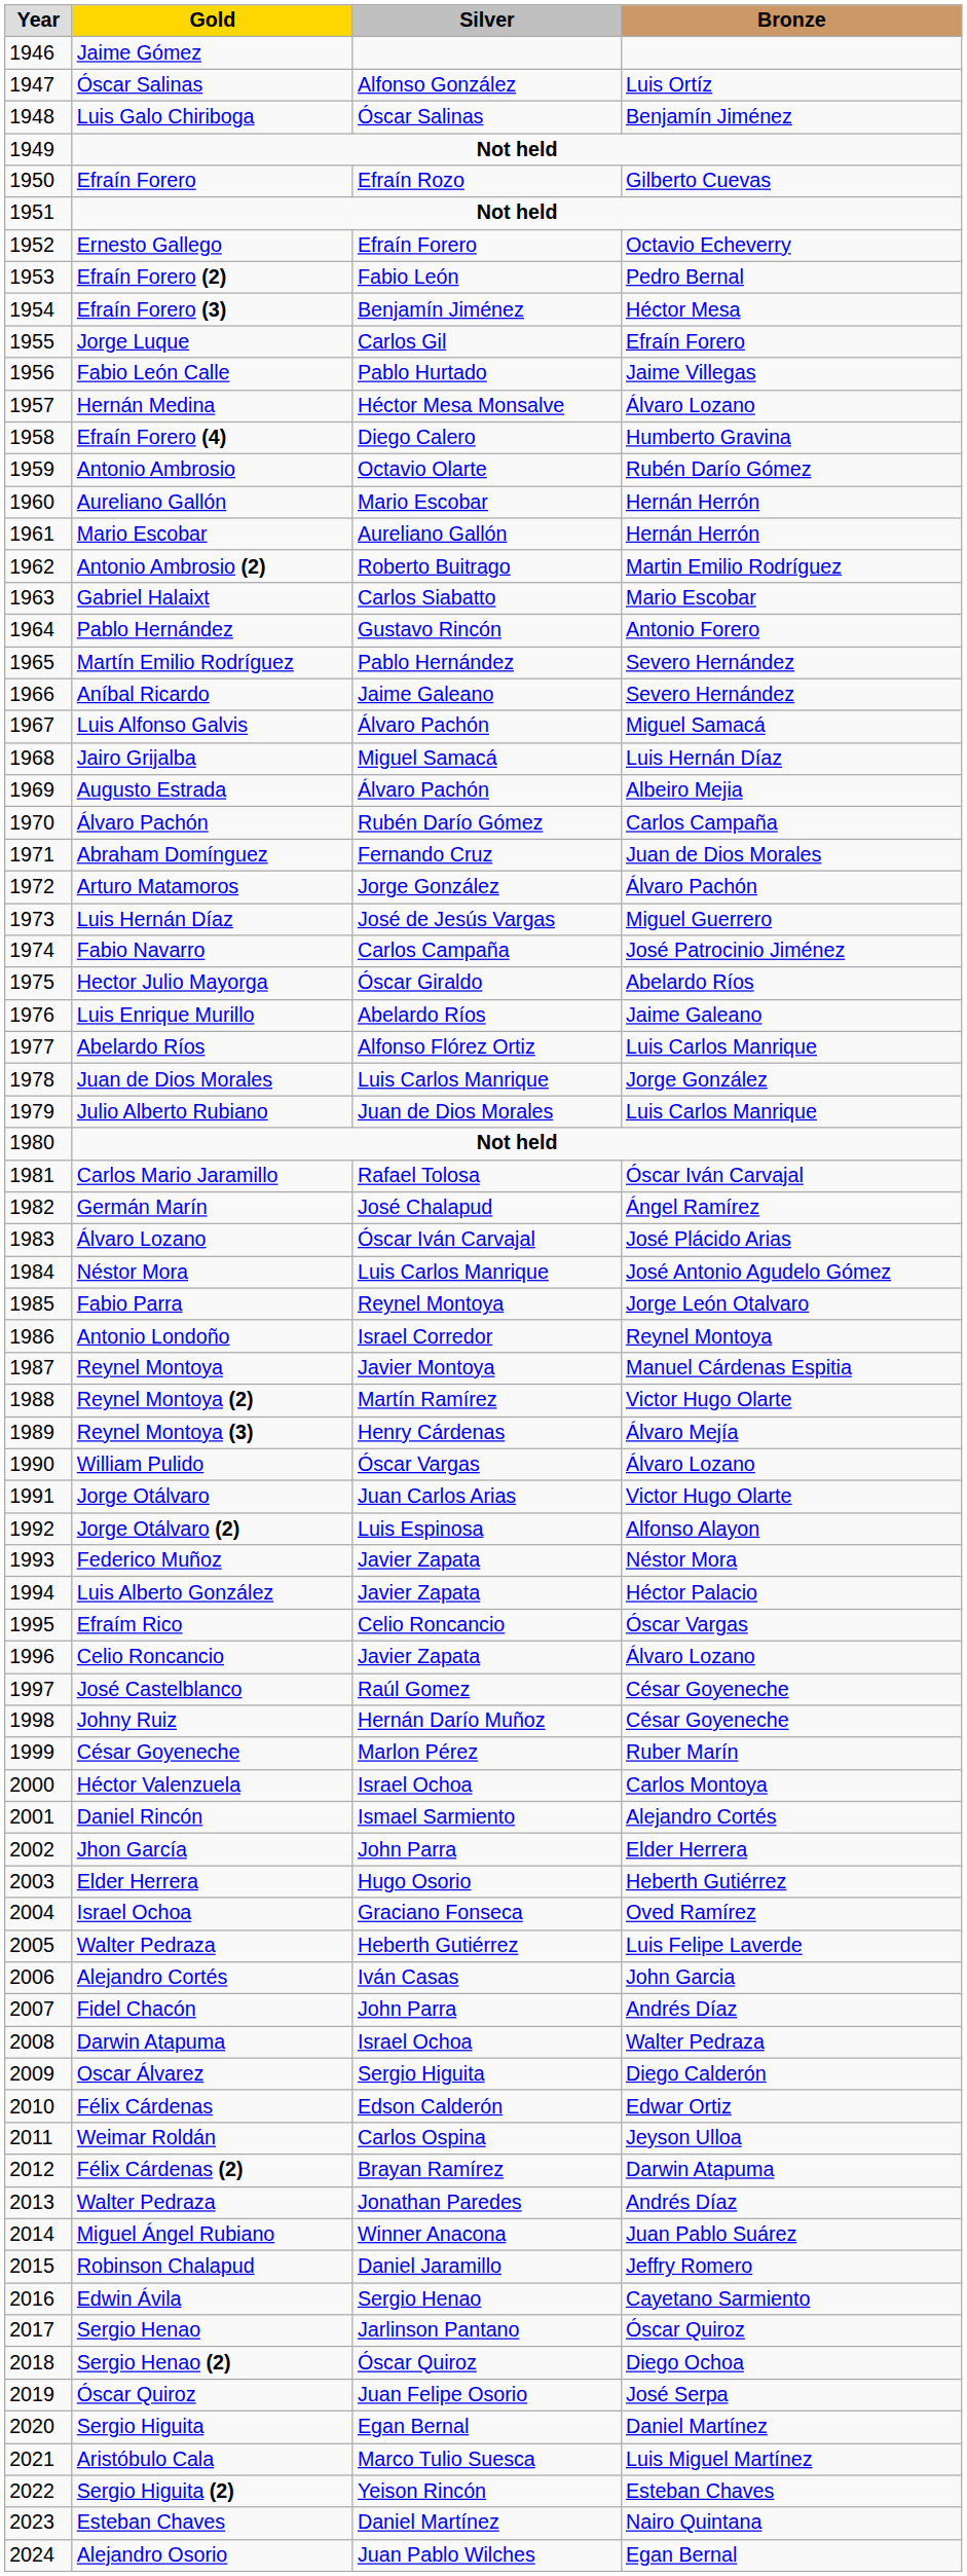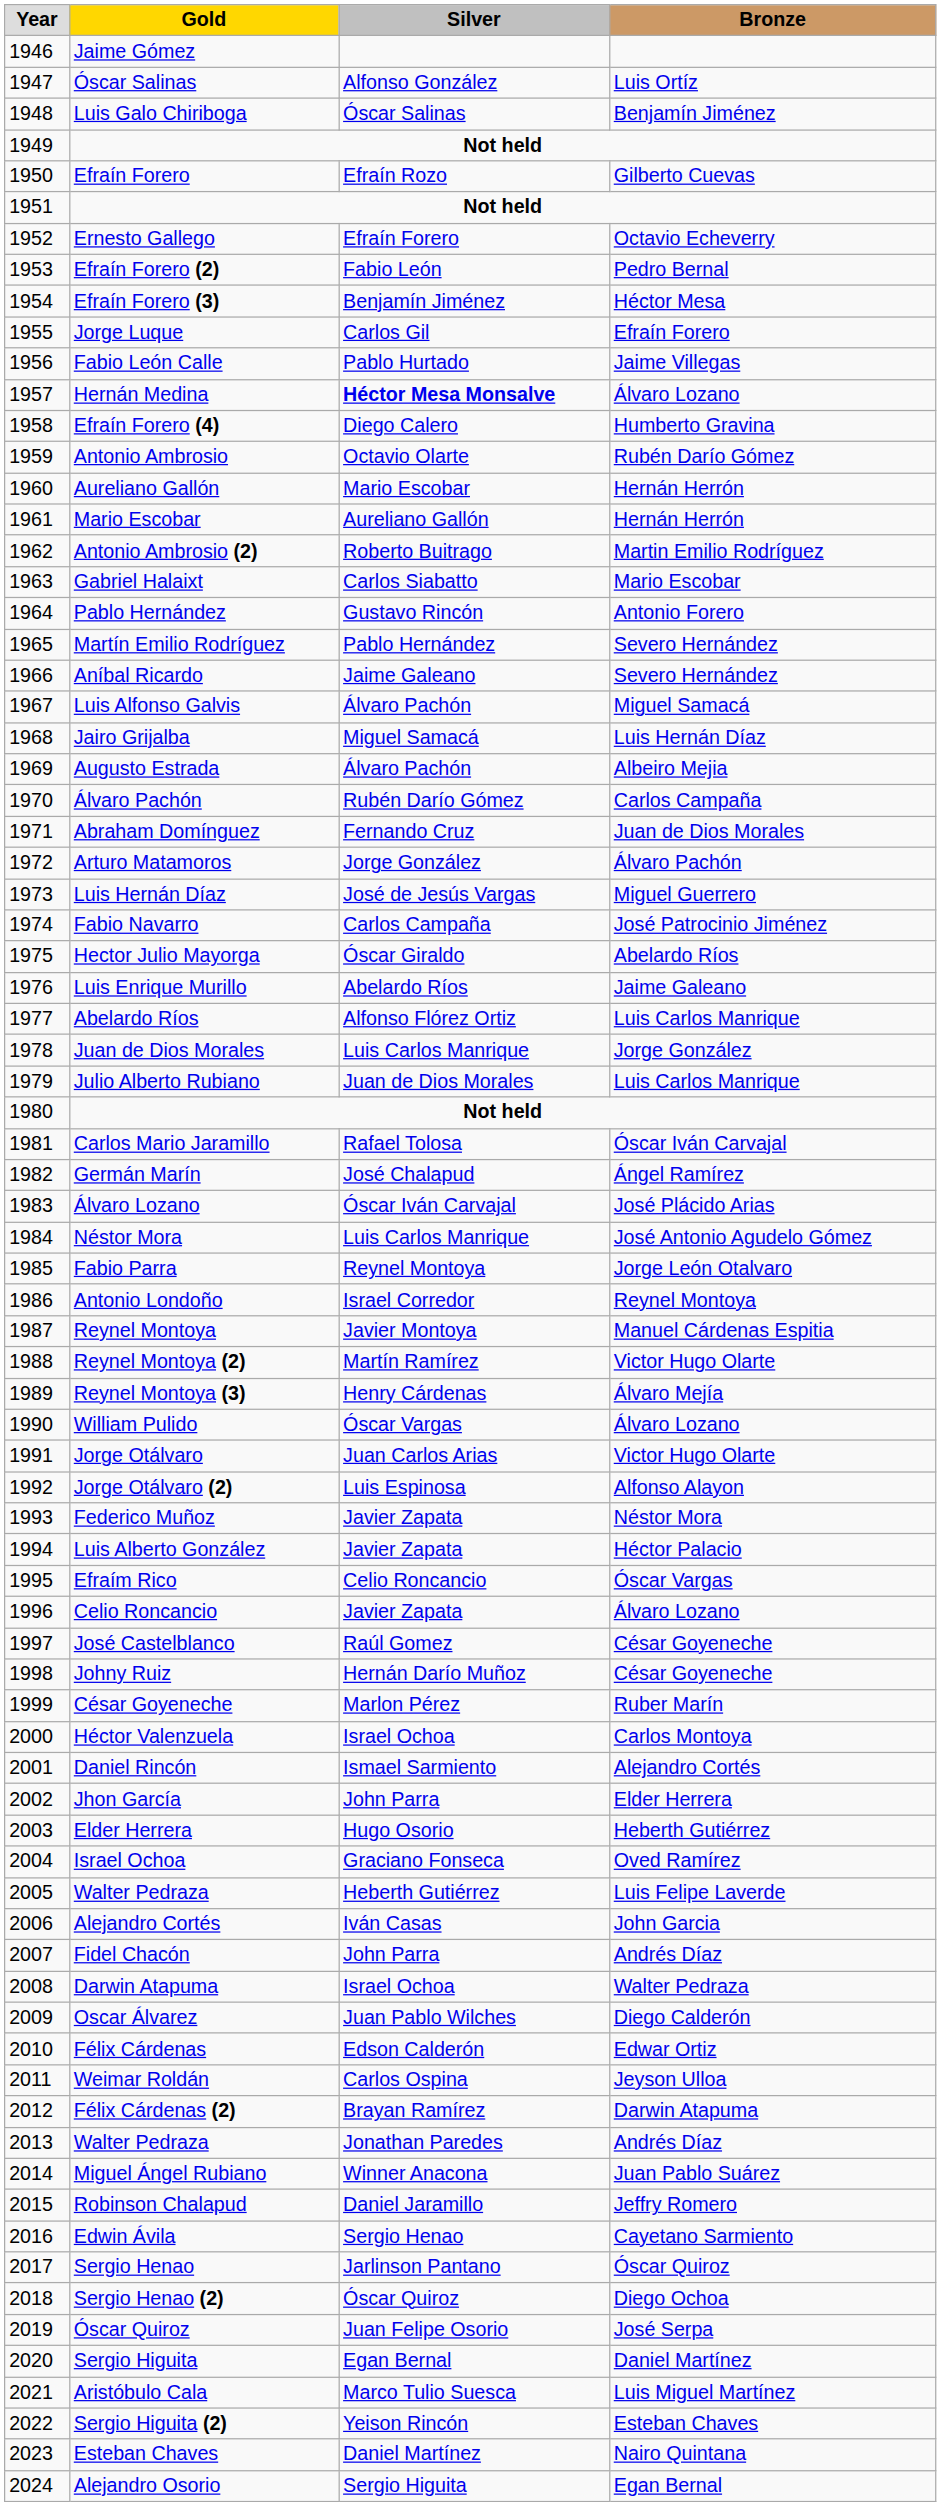 <table class="wikitable" style="width: 60%; text-align:left;">
 <tr>
 <td style="background:#DDDDDD; font-weight:bold; text-align:center;">Year</td>
 <td style="background:gold; font-weight:bold; text-align:center;">Gold</td>
 <td style="background:silver; font-weight:bold; text-align:center;">Silver</td>
 <td style="background:#cc9966; font-weight:bold; text-align:center;">Bronze</td>
 </tr>
 <tr>
 <td>1946</td>
 <td><a href='#'>Jaime Gómez</a></td>
 <td></td>
 <td></td>
 </tr>
 <tr>
 <td>1947</td>
 <td><a href='#'>Óscar Salinas</a></td>
 <td><a href='#'>Alfonso González</a></td>
 <td><a href='#'>Luis Ortíz</a></td>
 </tr>
 <tr>
 <td>1948</td>
 <td><a href='#'>Luis Galo Chiriboga</a></td>
 <td><a href='#'>Óscar Salinas</a></td>
 <td><a href='#'>Benjamín Jiménez</a></td>
 </tr>
 <tr>
 <td>1949</td>
 <td colspan=3 style="text-align:center;"><strong>Not held</strong></td>
 </tr>
 <tr>
 <td>1950</td>
 <td><a href='#'>Efraín Forero</a></td>
 <td><a href='#'>Efraín Rozo</a></td>
 <td><a href='#'>Gilberto Cuevas</a></td>
 </tr>
 <tr>
 <td>1951</td>
 <td colspan=3 style="text-align:center;"><strong>Not held</strong></td>
 </tr>
 <tr>
 <td>1952</td>
 <td><a href='#'>Ernesto Gallego</a></td>
 <td><a href='#'>Efraín Forero</a></td>
 <td><a href='#'>Octavio Echeverry</a></td>
 </tr>
 <tr>
 <td>1953</td>
 <td><a href='#'>Efraín Forero</a> <strong>(2)</strong></td>
 <td><a href='#'>Fabio León</a></td>
 <td><a href='#'>Pedro Bernal</a></td>
 </tr>
 <tr>
 <td>1954</td>
 <td><a href='#'>Efraín Forero</a> <strong>(3)</strong></td>
 <td><a href='#'>Benjamín Jiménez</a></td>
 <td><a href='#'>Héctor Mesa</a></td>
 </tr>
 <tr>
 <td>1955</td>
 <td><a href='#'>Jorge Luque</a></td>
 <td><a href='#'>Carlos Gil</a></td>
 <td><a href='#'>Efraín Forero</a></td>
 </tr>
 <tr>
 <td>1956</td>
 <td><a href='#'>Fabio León Calle</a></td>
 <td><a href='#'>Pablo Hurtado</a></td>
 <td><a href='#'>Jaime Villegas</a></td>
 </tr>
 <tr>
 <td>1957</td>
 <td><a href='#'>Hernán Medina</a></td>
-<td><a href='#'>Héctor Mesa Monsalve</a></td>
+<td><strong><a href='#'>Héctor Mesa Monsalve</a></strong></td>
 <td><a href='#'>Álvaro Lozano</a></td>
 </tr>
 <tr>
 <td>1958</td>
 <td><a href='#'>Efraín Forero</a> <strong>(4)</strong></td>
 <td><a href='#'>Diego Calero</a></td>
 <td><a href='#'>Humberto Gravina</a></td>
 </tr>
 <tr>
 <td>1959</td>
 <td><a href='#'>Antonio Ambrosio</a></td>
 <td><a href='#'>Octavio Olarte</a></td>
 <td><a href='#'>Rubén Darío Gómez</a></td>
 </tr>
 <tr>
 <td>1960</td>
 <td><a href='#'>Aureliano Gallón</a></td>
 <td><a href='#'>Mario Escobar</a></td>
 <td><a href='#'>Hernán Herrón</a></td>
 </tr>
 <tr>
 <td>1961</td>
 <td><a href='#'>Mario Escobar</a></td>
 <td><a href='#'>Aureliano Gallón</a></td>
 <td><a href='#'>Hernán Herrón</a></td>
 </tr>
 <tr>
 <td>1962</td>
 <td><a href='#'>Antonio Ambrosio</a> <strong>(2)</strong></td>
 <td><a href='#'>Roberto Buitrago</a></td>
 <td><a href='#'>Martin Emilio Rodríguez</a></td>
 </tr>
 <tr>
 <td>1963</td>
 <td><a href='#'>Gabriel Halaixt</a></td>
 <td><a href='#'>Carlos Siabatto</a></td>
 <td><a href='#'>Mario Escobar</a></td>
 </tr>
 <tr>
 <td>1964</td>
 <td><a href='#'>Pablo Hernández</a></td>
 <td><a href='#'>Gustavo Rincón</a></td>
 <td><a href='#'>Antonio Forero</a></td>
 </tr>
 <tr>
 <td>1965</td>
 <td><a href='#'>Martín Emilio Rodríguez</a></td>
 <td><a href='#'>Pablo Hernández</a></td>
 <td><a href='#'>Severo Hernández</a></td>
 </tr>
 <tr>
 <td>1966</td>
 <td><a href='#'>Aníbal Ricardo</a></td>
 <td><a href='#'>Jaime Galeano</a></td>
 <td><a href='#'>Severo Hernández</a></td>
 </tr>
 <tr>
 <td>1967</td>
 <td><a href='#'>Luis Alfonso Galvis</a></td>
 <td><a href='#'>Álvaro Pachón</a></td>
 <td><a href='#'>Miguel Samacá</a></td>
 </tr>
 <tr>
 <td>1968</td>
 <td><a href='#'>Jairo Grijalba</a></td>
 <td><a href='#'>Miguel Samacá</a></td>
 <td><a href='#'>Luis Hernán Díaz</a></td>
 </tr>
 <tr>
 <td>1969</td>
 <td><a href='#'>Augusto Estrada</a></td>
 <td><a href='#'>Álvaro Pachón</a></td>
 <td><a href='#'>Albeiro Mejia</a></td>
 </tr>
 <tr>
 <td>1970</td>
 <td><a href='#'>Álvaro Pachón</a></td>
 <td><a href='#'>Rubén Darío Gómez</a></td>
 <td><a href='#'>Carlos Campaña</a></td>
 </tr>
 <tr>
 <td>1971</td>
 <td><a href='#'>Abraham Domínguez</a></td>
 <td><a href='#'>Fernando Cruz</a></td>
 <td><a href='#'>Juan de Dios Morales</a></td>
 </tr>
 <tr>
 <td>1972</td>
 <td><a href='#'>Arturo Matamoros</a></td>
 <td><a href='#'>Jorge González</a></td>
 <td><a href='#'>Álvaro Pachón</a></td>
 </tr>
 <tr>
 <td>1973</td>
 <td><a href='#'>Luis Hernán Díaz</a></td>
 <td><a href='#'>José de Jesús Vargas</a></td>
 <td><a href='#'>Miguel Guerrero</a></td>
 </tr>
 <tr>
 <td>1974</td>
 <td><a href='#'>Fabio Navarro</a></td>
 <td><a href='#'>Carlos Campaña</a></td>
 <td><a href='#'>José Patrocinio Jiménez</a></td>
 </tr>
 <tr>
 <td>1975</td>
 <td><a href='#'>Hector Julio Mayorga</a></td>
 <td><a href='#'>Óscar Giraldo</a></td>
 <td><a href='#'>Abelardo Ríos</a></td>
 </tr>
 <tr>
 <td>1976</td>
 <td><a href='#'>Luis Enrique Murillo</a></td>
 <td><a href='#'>Abelardo Ríos</a></td>
 <td><a href='#'>Jaime Galeano</a></td>
 </tr>
 <tr>
 <td>1977</td>
 <td><a href='#'>Abelardo Ríos</a></td>
 <td><a href='#'>Alfonso Flórez Ortiz</a></td>
 <td><a href='#'>Luis Carlos Manrique</a></td>
 </tr>
 <tr>
 <td>1978</td>
 <td><a href='#'>Juan de Dios Morales</a></td>
 <td><a href='#'>Luis Carlos Manrique</a></td>
 <td><a href='#'>Jorge González</a></td>
 </tr>
 <tr>
 <td>1979</td>
 <td><a href='#'>Julio Alberto Rubiano</a></td>
 <td><a href='#'>Juan de Dios Morales</a></td>
 <td><a href='#'>Luis Carlos Manrique</a></td>
 </tr>
 <tr>
 <td>1980</td>
 <td colspan=3 style="text-align:center;"><strong>Not held</strong></td>
 </tr>
 <tr>
 <td>1981</td>
 <td><a href='#'>Carlos Mario Jaramillo</a></td>
 <td><a href='#'>Rafael Tolosa</a></td>
 <td><a href='#'>Óscar Iván Carvajal</a></td>
 </tr>
 <tr>
 <td>1982</td>
 <td><a href='#'>Germán Marín</a></td>
 <td><a href='#'>José Chalapud</a></td>
 <td><a href='#'>Ángel Ramírez</a></td>
 </tr>
 <tr>
 <td>1983</td>
 <td><a href='#'>Álvaro Lozano</a></td>
 <td><a href='#'>Óscar Iván Carvajal</a></td>
 <td><a href='#'>José Plácido Arias</a></td>
 </tr>
 <tr>
 <td>1984</td>
 <td><a href='#'>Néstor Mora</a></td>
 <td><a href='#'>Luis Carlos Manrique</a></td>
 <td><a href='#'>José Antonio Agudelo Gómez</a></td>
 </tr>
 <tr>
 <td>1985</td>
 <td><a href='#'>Fabio Parra</a></td>
 <td><a href='#'>Reynel Montoya</a></td>
 <td><a href='#'>Jorge León Otalvaro</a></td>
 </tr>
 <tr>
 <td>1986</td>
 <td><a href='#'>Antonio Londoño</a></td>
 <td><a href='#'>Israel Corredor</a></td>
 <td><a href='#'>Reynel Montoya</a></td>
 </tr>
 <tr>
 <td>1987</td>
 <td><a href='#'>Reynel Montoya</a></td>
 <td><a href='#'>Javier Montoya</a></td>
 <td><a href='#'>Manuel Cárdenas Espitia</a></td>
 </tr>
 <tr>
 <td>1988</td>
 <td><a href='#'>Reynel Montoya</a> <strong>(2)</strong></td>
 <td><a href='#'>Martín Ramírez</a></td>
 <td><a href='#'>Victor Hugo Olarte</a></td>
 </tr>
 <tr>
 <td>1989</td>
 <td><a href='#'>Reynel Montoya</a> <strong>(3)</strong></td>
 <td><a href='#'>Henry Cárdenas</a></td>
 <td><a href='#'>Álvaro Mejía</a></td>
 </tr>
 <tr>
 <td>1990</td>
 <td><a href='#'>William Pulido</a></td>
 <td><a href='#'>Óscar Vargas</a></td>
 <td><a href='#'>Álvaro Lozano</a></td>
 </tr>
 <tr>
 <td>1991</td>
 <td><a href='#'>Jorge Otálvaro</a></td>
 <td><a href='#'>Juan Carlos Arias</a></td>
 <td><a href='#'>Victor Hugo Olarte</a></td>
 </tr>
 <tr>
 <td>1992</td>
 <td><a href='#'>Jorge Otálvaro</a> <strong>(2)</strong></td>
 <td><a href='#'>Luis Espinosa</a></td>
 <td><a href='#'>Alfonso Alayon</a></td>
 </tr>
 <tr>
 <td>1993</td>
 <td><a href='#'>Federico Muñoz</a></td>
 <td><a href='#'>Javier Zapata</a></td>
 <td><a href='#'>Néstor Mora</a></td>
 </tr>
 <tr>
 <td>1994</td>
 <td><a href='#'>Luis Alberto González</a></td>
 <td><a href='#'>Javier Zapata</a></td>
 <td><a href='#'>Héctor Palacio</a></td>
 </tr>
 <tr>
 <td>1995</td>
 <td><a href='#'>Efraím Rico</a></td>
 <td><a href='#'>Celio Roncancio</a></td>
 <td><a href='#'>Óscar Vargas</a></td>
 </tr>
 <tr>
 <td>1996</td>
 <td><a href='#'>Celio Roncancio</a></td>
 <td><a href='#'>Javier Zapata</a></td>
 <td><a href='#'>Álvaro Lozano</a></td>
 </tr>
 <tr>
 <td>1997</td>
 <td><a href='#'>José Castelblanco</a></td>
 <td><a href='#'>Raúl Gomez</a></td>
 <td><a href='#'>César Goyeneche</a></td>
 </tr>
 <tr>
 <td>1998</td>
 <td><a href='#'>Johny Ruiz</a></td>
 <td><a href='#'>Hernán Darío Muñoz</a></td>
 <td><a href='#'>César Goyeneche</a></td>
 </tr>
 <tr>
 <td>1999</td>
 <td><a href='#'>César Goyeneche</a></td>
 <td><a href='#'>Marlon Pérez</a></td>
 <td><a href='#'>Ruber Marín</a></td>
 </tr>
 <tr>
 <td>2000</td>
 <td><a href='#'>Héctor Valenzuela</a></td>
 <td><a href='#'>Israel Ochoa</a></td>
 <td><a href='#'>Carlos Montoya</a></td>
 </tr>
 <tr>
 <td>2001</td>
 <td><a href='#'>Daniel Rincón</a></td>
 <td><a href='#'>Ismael Sarmiento</a></td>
 <td><a href='#'>Alejandro Cortés</a></td>
 </tr>
 <tr>
 <td>2002</td>
 <td><a href='#'>Jhon García</a></td>
 <td><a href='#'>John Parra</a></td>
 <td><a href='#'>Elder Herrera</a></td>
 </tr>
 <tr>
 <td>2003</td>
 <td><a href='#'>Elder Herrera</a></td>
 <td><a href='#'>Hugo Osorio</a></td>
 <td><a href='#'>Heberth Gutiérrez</a></td>
 </tr>
 <tr>
 <td>2004</td>
 <td><a href='#'>Israel Ochoa</a></td>
 <td><a href='#'>Graciano Fonseca</a></td>
 <td><a href='#'>Oved Ramírez</a></td>
 </tr>
 <tr>
 <td>2005</td>
 <td><a href='#'>Walter Pedraza</a></td>
 <td><a href='#'>Heberth Gutiérrez</a></td>
 <td><a href='#'>Luis Felipe Laverde</a></td>
 </tr>
 <tr>
 <td>2006</td>
 <td><a href='#'>Alejandro Cortés</a></td>
 <td><a href='#'>Iván Casas</a></td>
 <td><a href='#'>John Garcia</a></td>
 </tr>
 <tr>
 <td>2007</td>
 <td><a href='#'>Fidel Chacón</a></td>
 <td><a href='#'>John Parra</a></td>
 <td><a href='#'>Andrés Díaz</a></td>
 </tr>
 <tr>
 <td>2008</td>
 <td><a href='#'>Darwin Atapuma</a></td>
 <td><a href='#'>Israel Ochoa</a></td>
 <td><a href='#'>Walter Pedraza</a></td>
 </tr>
 <tr>
 <td>2009</td>
 <td><a href='#'>Oscar Álvarez</a></td>
-<td><a href='#'>Sergio Higuita</a></td>
+<td><a href='#'>Juan Pablo Wilches</a></td>
 <td><a href='#'>Diego Calderón</a></td>
 </tr>
 <tr>
 <td>2010</td>
 <td><a href='#'>Félix Cárdenas</a></td>
 <td><a href='#'>Edson Calderón</a></td>
 <td><a href='#'>Edwar Ortiz</a></td>
 </tr>
 <tr>
 <td>2011</td>
 <td><a href='#'>Weimar Roldán</a></td>
 <td><a href='#'>Carlos Ospina</a></td>
 <td><a href='#'>Jeyson Ulloa</a></td>
 </tr>
 <tr>
 <td>2012</td>
 <td><a href='#'>Félix Cárdenas</a> <strong>(2)</strong></td>
 <td><a href='#'>Brayan Ramírez</a></td>
 <td><a href='#'>Darwin Atapuma</a></td>
 </tr>
 <tr>
 <td>2013</td>
 <td><a href='#'>Walter Pedraza</a></td>
 <td><a href='#'>Jonathan Paredes</a></td>
 <td><a href='#'>Andrés Díaz</a></td>
 </tr>
 <tr>
 <td>2014</td>
 <td><a href='#'>Miguel Ángel Rubiano</a></td>
 <td><a href='#'>Winner Anacona</a></td>
 <td><a href='#'>Juan Pablo Suárez</a></td>
 </tr>
 <tr>
 <td>2015</td>
 <td><a href='#'>Robinson Chalapud</a></td>
 <td><a href='#'>Daniel Jaramillo</a></td>
 <td><a href='#'>Jeffry Romero</a></td>
 </tr>
 <tr>
 <td>2016</td>
 <td><a href='#'>Edwin Ávila</a></td>
 <td><a href='#'>Sergio Henao</a></td>
 <td><a href='#'>Cayetano Sarmiento</a></td>
 </tr>
 <tr>
 <td>2017</td>
 <td><a href='#'>Sergio Henao</a></td>
 <td><a href='#'>Jarlinson Pantano</a></td>
 <td><a href='#'>Óscar Quiroz</a></td>
 </tr>
 <tr>
 <td>2018</td>
 <td><a href='#'>Sergio Henao</a> <strong>(2)</strong></td>
 <td><a href='#'>Óscar Quiroz</a></td>
 <td><a href='#'>Diego Ochoa</a></td>
 </tr>
 <tr>
 <td>2019</td>
 <td><a href='#'>Óscar Quiroz</a></td>
 <td><a href='#'>Juan Felipe Osorio</a></td>
 <td><a href='#'>José Serpa</a></td>
 </tr>
 <tr>
 <td>2020</td>
 <td><a href='#'>Sergio Higuita</a></td>
 <td><a href='#'>Egan Bernal</a></td>
 <td><a href='#'>Daniel Martínez</a></td>
 </tr>
 <tr>
 <td>2021</td>
 <td><a href='#'>Aristóbulo Cala</a></td>
 <td><a href='#'>Marco Tulio Suesca</a></td>
 <td><a href='#'>Luis Miguel Martínez</a></td>
 </tr>
 <tr>
 <td>2022</td>
 <td><a href='#'>Sergio Higuita</a> <strong>(2)</strong></td>
 <td><a href='#'>Yeison Rincón</a></td>
 <td><a href='#'>Esteban Chaves</a></td>
 </tr>
 <tr>
 <td>2023</td>
 <td><a href='#'>Esteban Chaves</a></td>
 <td><a href='#'>Daniel Martínez</a></td>
 <td><a href='#'>Nairo Quintana</a></td>
 </tr>
 <tr>
 <td>2024</td>
 <td><a href='#'>Alejandro Osorio</a></td>
-<td><a href='#'>Juan Pablo Wilches</a></td>
+<td><a href='#'>Sergio Higuita</a></td>
 <td><a href='#'>Egan Bernal</a></td>
 </tr>
 </table>
